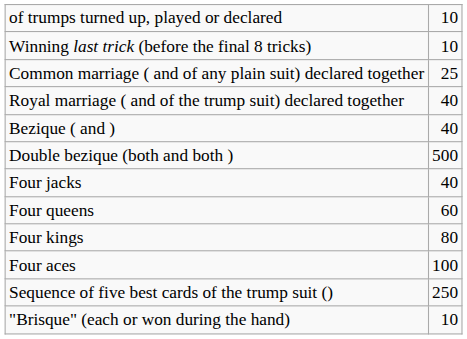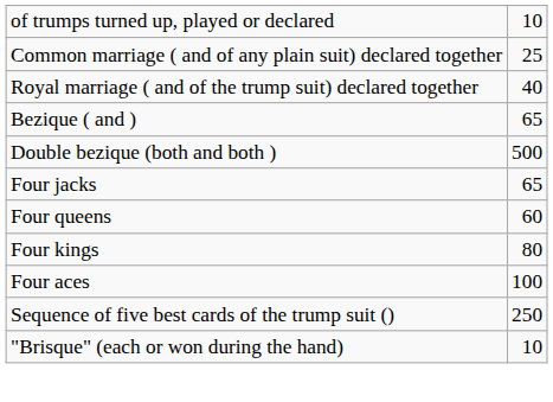 <table class="wikitable" style="margin-left:auto;margin-right:auto;">
 <tr>
 <td> of trumps turned up, played or declared</td>
-<td align="right">10</td>
-</tr>
-<tr>
-<td>Winning <em>last trick</em> (before the final 8 tricks)</td>
 <td align="right">10</td>
 </tr>
 <tr>
 <td>Common marriage ( and  of any plain suit) declared together</td>
 <td align="right">25</td>
 </tr>
 <tr>
 <td>Royal marriage ( and  of the trump suit) declared together</td>
 <td align="right">40</td>
 </tr>
 <tr>
 <td>Bezique ( and )</td>
-<td align="right">40</td>
+<td align="right">65</td>
 </tr>
 <tr>
 <td>Double bezique (both  and both )</td>
 <td align="right">500</td>
 </tr>
 <tr>
 <td>Four jacks</td>
-<td align="right">40</td>
+<td align="right">65</td>
 </tr>
 <tr>
 <td>Four queens</td>
 <td align="right">60</td>
 </tr>
 <tr>
 <td>Four kings</td>
 <td align="right">80</td>
 </tr>
 <tr>
 <td>Four aces</td>
 <td align="right">100</td>
 </tr>
 <tr>
 <td>Sequence of five best cards of the trump suit ()</td>
 <td align="right">250</td>
 </tr>
 <tr>
 <td>"Brisque" (each  or  won during the hand)</td>
 <td align="right">10</td>
 </tr>
 </table>
